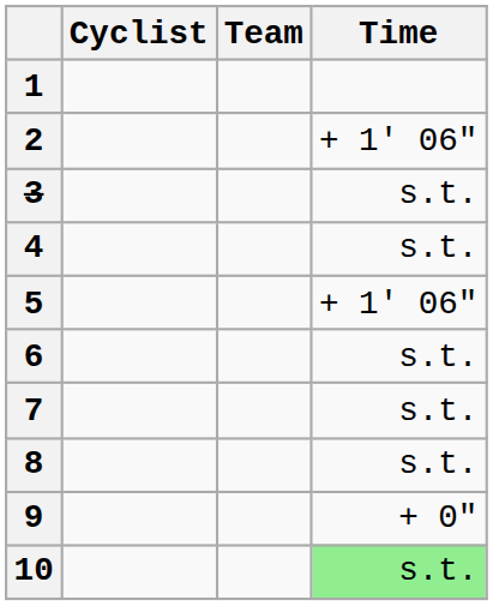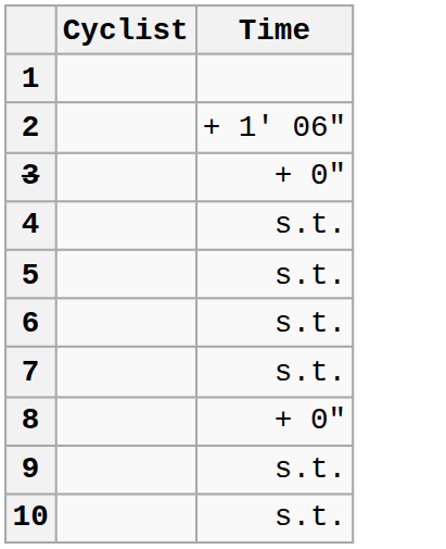 <table class="wikitable">
 <tr>
 <th></th>
 <th>Cyclist</th>
-<th>Team</th>
 <th>Time</th>
 </tr>
 <tr>
 <th>1</th>
-<td></td>
 <td></td>
 <td align="right"></td>
 </tr>
 <tr>
 <th>2</th>
 <td></td>
-<td></td>
 <td align="right">+ 1' 06"</td>
 </tr>
 <tr>
 <th><s>3</s></th>
 <td><s></s></td>
-<td></td>
-<td align="right">s.t.</td>
+<td align="right">+ 0"</td>
 </tr>
 <tr>
 <th>4</th>
-<td></td>
 <td></td>
 <td align="right">s.t.</td>
 </tr>
 <tr>
 <th>5</th>
 <td></td>
-<td></td>
-<td align="right">+ 1' 06"</td>
+<td align="right">s.t.</td>
 </tr>
 <tr>
 <th>6</th>
-<td></td>
 <td></td>
 <td align="right">s.t.</td>
 </tr>
 <tr>
 <th>7</th>
 <td></td>
-<td></td>
 <td align="right">s.t.</td>
 </tr>
 <tr>
 <th>8</th>
 <td></td>
+<td align="right">+ 0"</td>
+</tr>
+<tr>
+<th>9</th>
 <td></td>
 <td align="right">s.t.</td>
 </tr>
 <tr>
-<th>9</th>
-<td></td>
-<td></td>
-<td align="right">+ 0"</td>
-</tr>
-<tr>
 <th>10</th>
 <td></td>
-<td></td>
-<td align="right" style="background: lightgreen;">s.t.</td>
+<td align="right">s.t.</td>
 </tr>
 </table>
